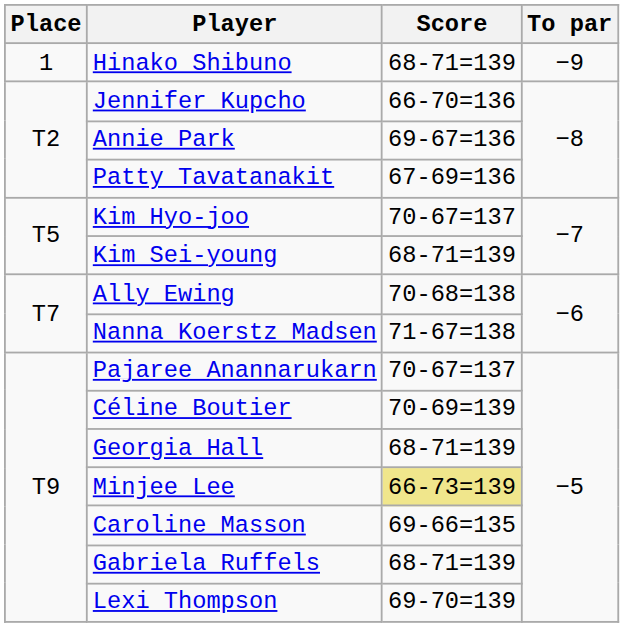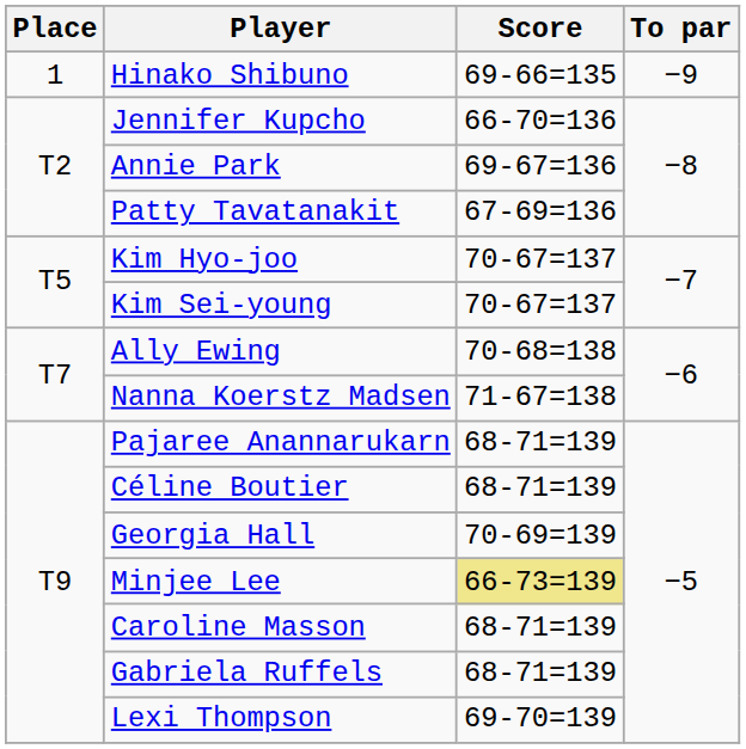 <table class="wikitable">
 <tr>
 <th>Place</th>
 <th>Player</th>
 <th>Score</th>
 <th>To par</th>
 </tr>
 <tr>
 <td align=center>1</td>
 <td> <a href='#'>Hinako Shibuno</a></td>
-<td>68-71=139</td>
+<td>69-66=135</td>
 <td align=center>−9</td>
 </tr>
 <tr>
 <td rowspan=3 align=center>T2</td>
 <td> <a href='#'>Jennifer Kupcho</a></td>
 <td>66-70=136</td>
 <td rowspan=3 align=center>−8</td>
 </tr>
 <tr>
 <td> <a href='#'>Annie Park</a></td>
 <td>69-67=136</td>
 </tr>
 <tr>
 <td> <a href='#'>Patty Tavatanakit</a></td>
 <td>67-69=136</td>
 </tr>
 <tr>
 <td rowspan=2 align=center>T5</td>
 <td> <a href='#'>Kim Hyo-joo</a></td>
 <td>70-67=137</td>
 <td rowspan=2 align=center>−7</td>
 </tr>
 <tr>
 <td> <a href='#'>Kim Sei-young</a></td>
-<td>68-71=139</td>
+<td>70-67=137</td>
 </tr>
 <tr>
 <td rowspan=2 align=center>T7</td>
 <td> <a href='#'>Ally Ewing</a></td>
 <td>70-68=138</td>
 <td rowspan=2 align=center>−6</td>
 </tr>
 <tr>
 <td> <a href='#'>Nanna Koerstz Madsen</a></td>
 <td>71-67=138</td>
 </tr>
 <tr>
 <td rowspan=7 align=center>T9</td>
 <td> <a href='#'>Pajaree Anannarukarn</a></td>
-<td>70-67=137</td>
+<td>68-71=139</td>
 <td rowspan=7 align=center>−5</td>
 </tr>
 <tr>
 <td> <a href='#'>Céline Boutier</a></td>
-<td>70-69=139</td>
+<td>68-71=139</td>
 </tr>
 <tr>
 <td> <a href='#'>Georgia Hall</a></td>
-<td>68-71=139</td>
+<td>70-69=139</td>
 </tr>
 <tr>
 <td> <a href='#'>Minjee Lee</a></td>
 <td style="background: khaki;">66-73=139</td>
 </tr>
 <tr>
 <td> <a href='#'>Caroline Masson</a></td>
-<td>69-66=135</td>
+<td>68-71=139</td>
 </tr>
 <tr>
 <td> <a href='#'>Gabriela Ruffels</a></td>
 <td>68-71=139</td>
 </tr>
 <tr>
 <td> <a href='#'>Lexi Thompson</a></td>
 <td>69-70=139</td>
 </tr>
 </table>
